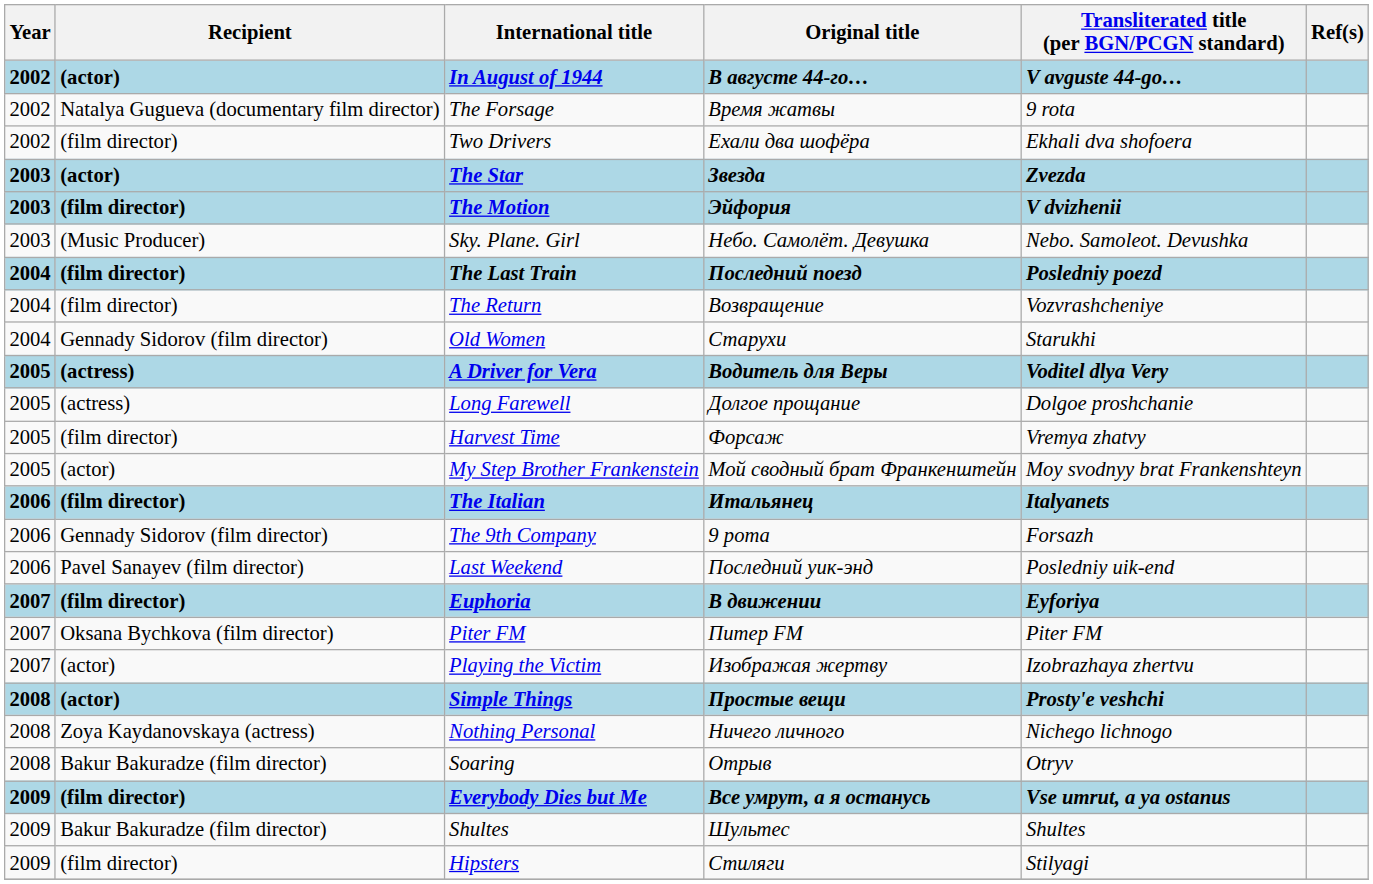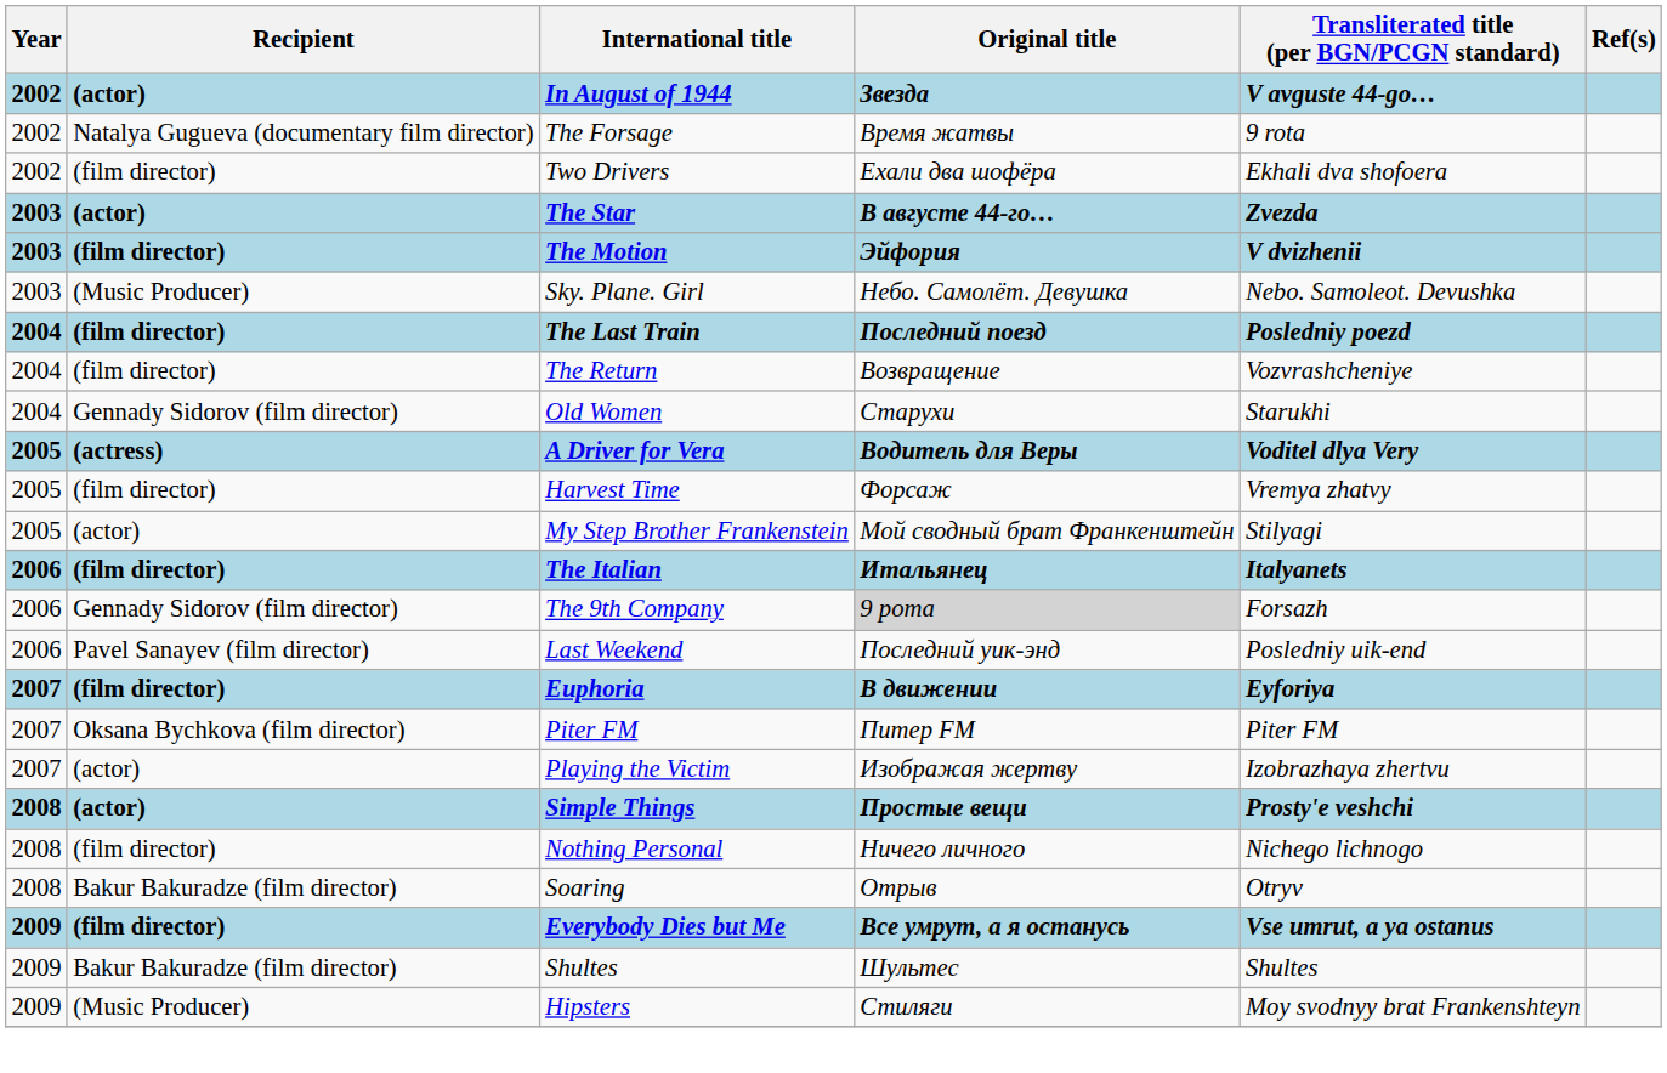 <table class="wikitable sortable">
 <tr>
 <th scope="col">Year</th>
 <th scope="col">Recipient</th>
 <th scope="col">International title</th>
 <th scope="col">Original title</th>
 <th scope="col"><a href='#'>Transliterated</a> title<br>(per <a href='#'>BGN/PCGN</a> standard)</th>
 <th scope="col" class="unsortable">Ref(s)</th>
 </tr>
 <tr>
 <td style="background-color:lightblue"><strong>2002</strong></td>
 <td style="background-color:lightblue"><strong> (actor)</strong></td>
 <td style="background-color:lightblue"><strong> <em><a href='#'>In August of 1944</a></em> </strong></td>
-<td style="background-color:lightblue"><strong> <em>В августе 44-го…</em> </strong></td>
+<td style="background-color:lightblue"><strong> <em>Звезда</em> </strong></td>
 <td style="background-color:lightblue"><strong> <em>V avguste 44-go…</em> </strong></td>
 <td style="background-color:lightblue"><strong></strong></td>
 </tr>
 <tr>
 <td>2002</td>
 <td>Natalya Gugueva (documentary film director)</td>
 <td><em>The Forsage</em></td>
 <td><em>Время жатвы</em></td>
 <td><em>9 rota</em></td>
 <td></td>
 </tr>
 <tr>
 <td>2002</td>
 <td> (film director)</td>
 <td><em>Two Drivers</em></td>
 <td><em>Ехали два шофёра</em></td>
 <td><em>Ekhali dva shofoera</em></td>
 <td></td>
 </tr>
 <tr>
 <td style="background-color:lightblue"><strong>2003</strong></td>
 <td style="background-color:lightblue"><strong> (actor)</strong></td>
 <td style="background-color:lightblue"><strong> <em><a href='#'>The Star</a></em> </strong></td>
-<td style="background-color:lightblue"><strong> <em>Звезда</em> </strong></td>
+<td style="background-color:lightblue"><strong> <em>В августе 44-го…</em> </strong></td>
 <td style="background-color:lightblue"><strong> <em>Zvezda</em> </strong></td>
 <td style="background-color:lightblue"><strong></strong></td>
 </tr>
 <tr>
 <td style="background-color:lightblue"><strong> 2003</strong></td>
 <td style="background-color:lightblue"><strong>  (film director)</strong></td>
 <td style="background-color:lightblue"><strong><em><a href='#'>The Motion</a></em></strong></td>
 <td style="background-color:lightblue"><strong><em>Эйфория</em></strong></td>
 <td style="background-color:lightblue"><strong><em>V dvizhenii</em></strong></td>
 <td style="background-color:lightblue"><strong></strong></td>
 </tr>
 <tr>
 <td>2003</td>
 <td> (Music Producer)</td>
 <td><em>Sky. Plane. Girl</em></td>
 <td><em>Небо. Самолёт. Девушка</em></td>
 <td><em>Nebo. Samoleot. Devushka</em></td>
 <td></td>
 </tr>
 <tr>
 <td style="background-color:lightblue"><strong>2004</strong></td>
 <td style="background-color:lightblue"><strong> (film director)</strong></td>
 <td style="background-color:lightblue"><strong><em>The Last Train</em></strong></td>
 <td style="background-color:lightblue"><strong><em>Последний поезд</em></strong></td>
 <td style="background-color:lightblue"><strong><em>Posledniy poezd</em></strong></td>
 <td style="background-color:lightblue"></td>
 </tr>
 <tr>
 <td>2004</td>
 <td> (film director)</td>
 <td><em><a href='#'>The Return</a></em></td>
 <td><em>Возвращение</em></td>
 <td><em>Vozvrashcheniye</em></td>
 <td></td>
 </tr>
 <tr>
 <td>2004</td>
 <td>Gennady Sidorov (film director)</td>
 <td><em><a href='#'>Old Women</a></em></td>
 <td><em>Старухи</em></td>
 <td><em>Starukhi</em></td>
 <td></td>
 </tr>
 <tr>
 <td style="background-color:lightblue"><strong>2005</strong></td>
 <td style="background-color:lightblue"><strong> (actress)</strong></td>
 <td style="background-color:lightblue"><strong><em><a href='#'>A Driver for Vera</a></em></strong></td>
 <td style="background-color:lightblue"><strong><em>Водитель для Веры</em></strong></td>
 <td style="background-color:lightblue"><strong><em>Voditel dlya Very</em></strong></td>
 <td style="background-color:lightblue"></td>
 </tr>
 <tr>
 <td>2005</td>
-<td> (actress)</td>
-<td><em><a href='#'>Long Farewell</a></em></td>
-<td><em>Долгое прощание</em></td>
-<td><em>Dolgoe proshchanie</em></td>
-<td></td>
-</tr>
-<tr>
-<td>2005</td>
 <td> (film director)</td>
 <td><em><a href='#'>Harvest Time</a></em></td>
 <td><em>Форсаж</em></td>
 <td><em>Vremya zhatvy</em></td>
 <td></td>
 </tr>
 <tr>
 <td>2005</td>
 <td> (actor)</td>
 <td><em><a href='#'>My Step Brother Frankenstein</a></em></td>
 <td><em>Мой сводный брат Франкенштейн</em></td>
-<td><em>Moy svodnyy brat Frankenshteyn</em></td>
+<td><em>Stilyagi</em></td>
 <td></td>
 </tr>
 <tr>
 <td style="background-color:lightblue"><strong>2006</strong></td>
 <td style="background-color:lightblue"><strong> (film director)</strong></td>
 <td style="background-color:lightblue"><strong><em><a href='#'>The Italian</a></em></strong></td>
 <td style="background-color:lightblue"><strong><em>Итальянец</em></strong></td>
 <td style="background-color:lightblue"><strong><em>Italyanets</em></strong></td>
 <td style="background-color:lightblue"></td>
 </tr>
 <tr>
 <td>2006</td>
 <td>Gennady Sidorov (film director)</td>
 <td><em><a href='#'>The 9th Company</a></em></td>
-<td><em>9 рота</em></td>
+<td style="background: lightgrey;"><em>9 рота</em></td>
 <td><em>Forsazh</em></td>
 <td></td>
 </tr>
 <tr>
 <td>2006</td>
 <td>Pavel Sanayev (film director)</td>
 <td><em><a href='#'>Last Weekend</a></em></td>
 <td><em>Последний уик-энд</em></td>
 <td><em>Posledniy uik-end</em></td>
 <td></td>
 </tr>
 <tr>
 <td style="background-color:lightblue"><strong>2007</strong></td>
 <td style="background-color:lightblue"><strong> (film director)</strong></td>
 <td style="background-color:lightblue"><strong><em><a href='#'>Euphoria</a></em></strong></td>
 <td style="background-color:lightblue"><strong><em>В движении</em></strong></td>
 <td style="background-color:lightblue"><strong><em>Eyforiya</em></strong></td>
 <td style="background-color:lightblue"></td>
 </tr>
 <tr>
 <td>2007</td>
 <td>Oksana Bychkova (film director)</td>
 <td><em><a href='#'>Piter FM</a></em></td>
 <td><em>Питер FM</em></td>
 <td><em>Piter FM</em></td>
 <td></td>
 </tr>
 <tr>
 <td>2007</td>
 <td> (actor)</td>
 <td><em><a href='#'>Playing the Victim</a></em></td>
 <td><em>Изображая жертву</em></td>
 <td><em>Izobrazhaya zhertvu</em></td>
 <td></td>
 </tr>
 <tr>
 <td style="background-color:lightblue"><strong>2008</strong></td>
 <td style="background-color:lightblue"><strong> (actor)</strong></td>
 <td style="background-color:lightblue"><strong><em><a href='#'>Simple Things</a></em></strong></td>
 <td style="background-color:lightblue"><strong><em>Простые вещи</em></strong></td>
 <td style="background-color:lightblue"><strong><em>Prosty'e veshchi</em></strong></td>
 <td style="background-color:lightblue"></td>
 </tr>
 <tr>
 <td>2008</td>
-<td>Zoya Kaydanovskaya (actress)</td>
+<td> (film director)</td>
 <td><em><a href='#'>Nothing Personal</a></em></td>
 <td><em>Ничего личного</em></td>
 <td><em>Nichego lichnogo</em></td>
 <td></td>
 </tr>
 <tr>
 <td>2008</td>
 <td>Bakur Bakuradze (film director)</td>
 <td><em>Soaring</em></td>
 <td><em>Отрыв</em></td>
 <td><em>Otryv</em></td>
 <td></td>
 </tr>
 <tr>
 <td style="background-color:lightblue"><strong>2009</strong></td>
 <td style="background-color:lightblue"><strong> (film director)</strong></td>
 <td style="background-color:lightblue"><strong><em><a href='#'>Everybody Dies but Me</a></em></strong></td>
 <td style="background-color:lightblue"><strong><em>Все умрут, а я останусь</em></strong></td>
 <td style="background-color:lightblue"><strong><em>Vse umrut, a ya ostanus</em></strong></td>
 <td style="background-color:lightblue"></td>
 </tr>
 <tr>
 <td>2009</td>
 <td>Bakur Bakuradze (film director)</td>
 <td><em>Shultes</em></td>
 <td><em>Шультес</em></td>
 <td><em>Shultes</em></td>
 <td></td>
 </tr>
 <tr>
 <td>2009</td>
-<td> (film director)</td>
+<td> (Music Producer)</td>
 <td><em><a href='#'>Hipsters</a></em></td>
 <td><em>Стиляги</em></td>
-<td><em>Stilyagi</em></td>
+<td><em>Moy svodnyy brat Frankenshteyn</em></td>
 <td></td>
 </tr>
 <tr>
 </tr>
 </table>
